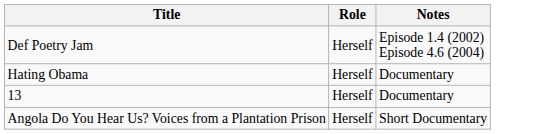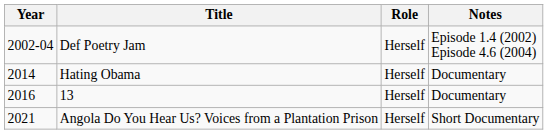 <table class="wikitable">
 <tr>
+<th>Year</th>
 <th>Title</th>
 <th>Role</th>
 <th>Notes</th>
 </tr>
 <tr>
+<td>2002-04</td>
 <td>Def Poetry Jam</td>
 <td>Herself</td>
 <td>Episode 1.4 (2002)<br>Episode 4.6 (2004)</td>
 </tr>
 <tr>
+<td>2014</td>
 <td>Hating Obama</td>
 <td>Herself</td>
 <td>Documentary</td>
 </tr>
 <tr>
+<td>2016</td>
 <td>13</td>
 <td>Herself</td>
 <td>Documentary</td>
 </tr>
 <tr>
+<td>2021</td>
 <td>Angola Do You Hear Us? Voices from a Plantation Prison</td>
 <td>Herself</td>
 <td>Short Documentary</td>
 </tr>
 </table>
